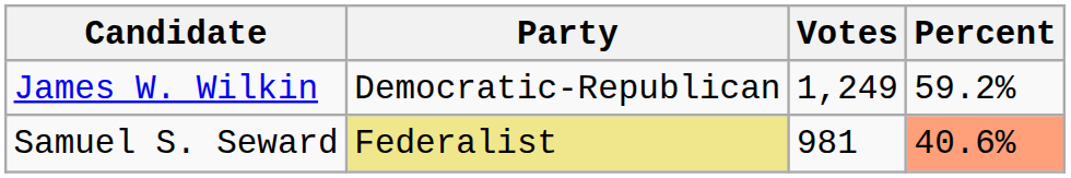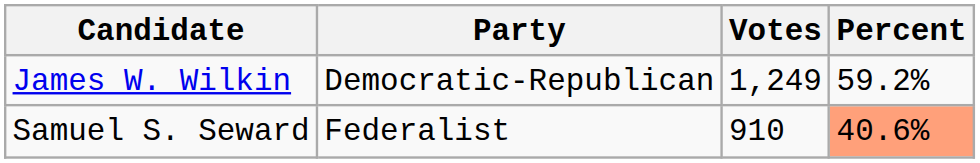 <table class=wikitable>
 <tr>
 <th>Candidate</th>
 <th>Party</th>
 <th>Votes</th>
 <th>Percent</th>
 </tr>
 <tr>
 <td><a href='#'>James W. Wilkin</a></td>
 <td>Democratic-Republican</td>
 <td>1,249</td>
 <td>59.2%</td>
 </tr>
 <tr>
 <td>Samuel S. Seward</td>
-<td style="background: khaki;">Federalist</td>
-<td>981</td>
+<td>Federalist</td>
+<td>910</td>
 <td style="background: lightsalmon;">40.6%</td>
 </tr>
 </table>
